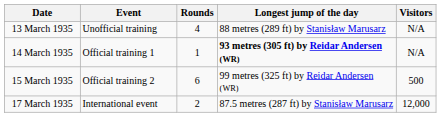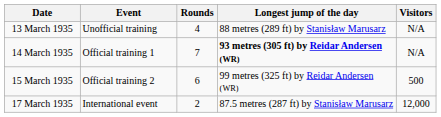 <table class=wikitable style="text-align:center; font-size:88%;">
 <tr>
 <th width=100px>Date</th>
 <th width=130px>Event</th>
 <th width=50px>Rounds</th>
 <th width=245px>Longest jump of the day</th>
 <th width=50px>Visitors</th>
 </tr>
 <tr>
 <td align=right>13 March 1935  </td>
 <td align=left>Unofficial training</td>
 <td align=center>4</td>
 <td align=left>88 metres (289 ft) by <a href='#'>Stanisław Marusarz</a></td>
 <td align=center>N/A</td>
 </tr>
 <tr>
 <td align=right>14 March 1935  </td>
 <td align=left>Official training 1</td>
-<td align=center>1</td>
+<td align=center>7</td>
 <td align=left><strong>93 metres (305 ft) by <a href='#'>Reidar Andersen</a> <small>(WR)</small></strong></td>
 <td align=center>N/A</td>
 </tr>
 <tr>
 <td align=right>15 March 1935  </td>
 <td align=left>Official training 2</td>
 <td align=center>6</td>
 <td align=left>99 metres (325 ft) by <a href='#'>Reidar Andersen</a> <small>(WR)</small></td>
 <td align=center>500</td>
 </tr>
 <tr>
 <td align=right>17 March 1935  </td>
 <td align=left>International event</td>
 <td align=center>2</td>
 <td align=left>87.5 metres (287 ft) by <a href='#'>Stanisław Marusarz</a></td>
 <td align=center>12,000</td>
 </tr>
 </table>
